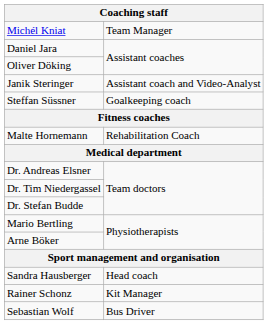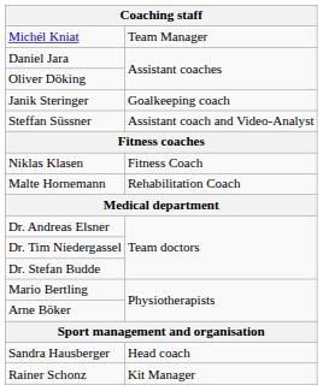 <table class="wikitable">
 <tr>
 <th colspan="2">Coaching staff</th>
 </tr>
 <tr>
 <td> <a href='#'>Michél Kniat</a></td>
 <td>Team Manager</td>
 </tr>
 <tr>
 <td> Daniel Jara</td>
 <td rowspan="2">Assistant coaches</td>
 </tr>
 <tr>
 <td> Oliver Döking</td>
 </tr>
 <tr>
 <td> Janik Steringer</td>
+<td>Goalkeeping coach</td>
+</tr>
+<tr>
+<td> Steffan Süssner</td>
 <td>Assistant coach and Video-Analyst</td>
 </tr>
 <tr>
-<td> Steffan Süssner</td>
-<td>Goalkeeping coach</td>
+<th colspan="2">Fitness coaches</th>
 </tr>
 <tr>
-<th colspan="2">Fitness coaches</th>
+<td> Niklas Klasen</td>
+<td>Fitness Coach</td>
 </tr>
 <tr>
 <td> Malte Hornemann</td>
 <td>Rehabilitation Coach</td>
 </tr>
 <tr>
 <th colspan="2">Medical department</th>
 </tr>
 <tr>
 <td> Dr. Andreas Elsner</td>
 <td rowspan="3">Team doctors</td>
 </tr>
 <tr>
 <td> Dr. Tim Niedergassel</td>
 </tr>
 <tr>
 <td> Dr. Stefan Budde</td>
 </tr>
 <tr>
 <td> Mario Bertling</td>
 <td rowspan="2">Physiotherapists</td>
 </tr>
 <tr>
 <td> Arne Böker</td>
 </tr>
 <tr>
 <th colspan="2">Sport management and organisation</th>
 </tr>
 <tr>
 <td> Sandra Hausberger</td>
 <td>Head coach</td>
 </tr>
 <tr>
 <td> Rainer Schonz</td>
 <td>Kit Manager</td>
 </tr>
-<tr>
-<td> Sebastian Wolf</td>
-<td>Bus Driver</td>
-</tr>
 </table>
